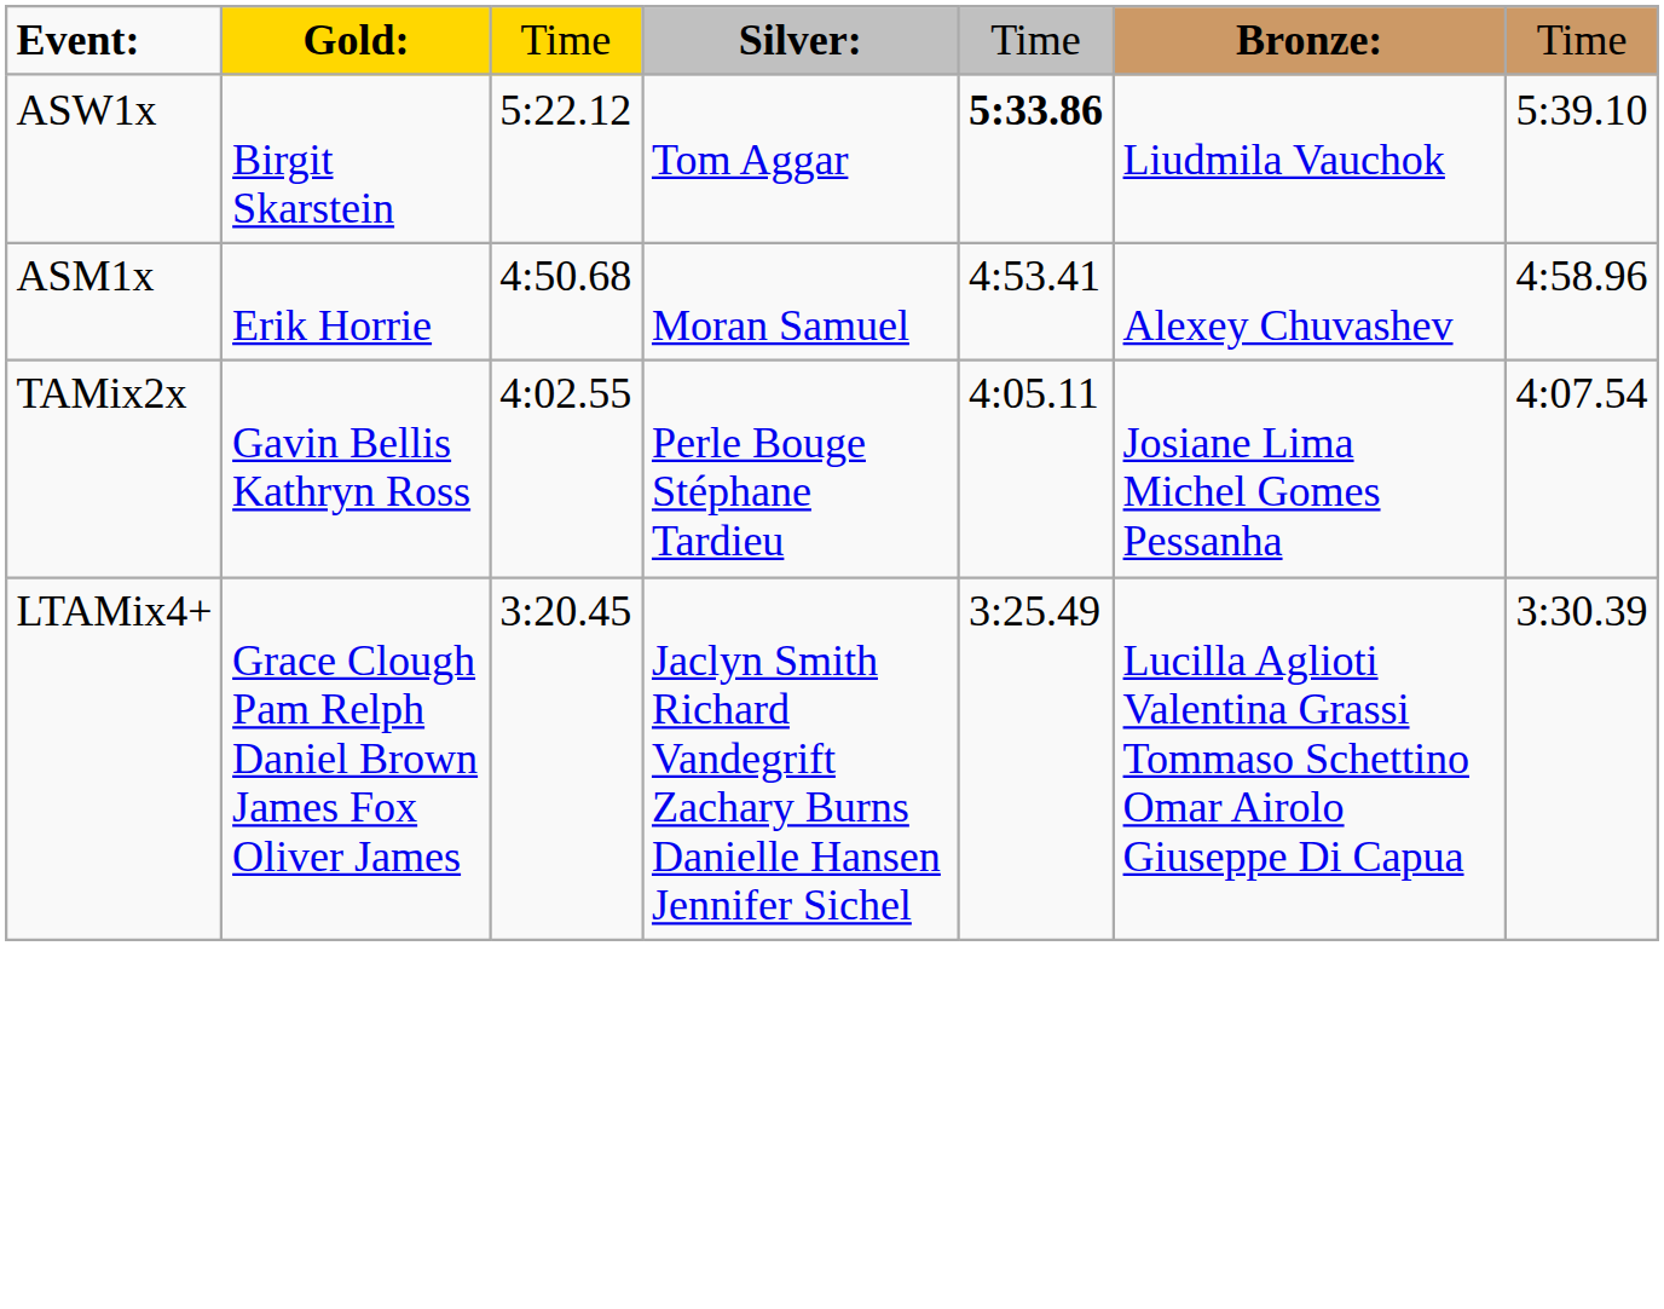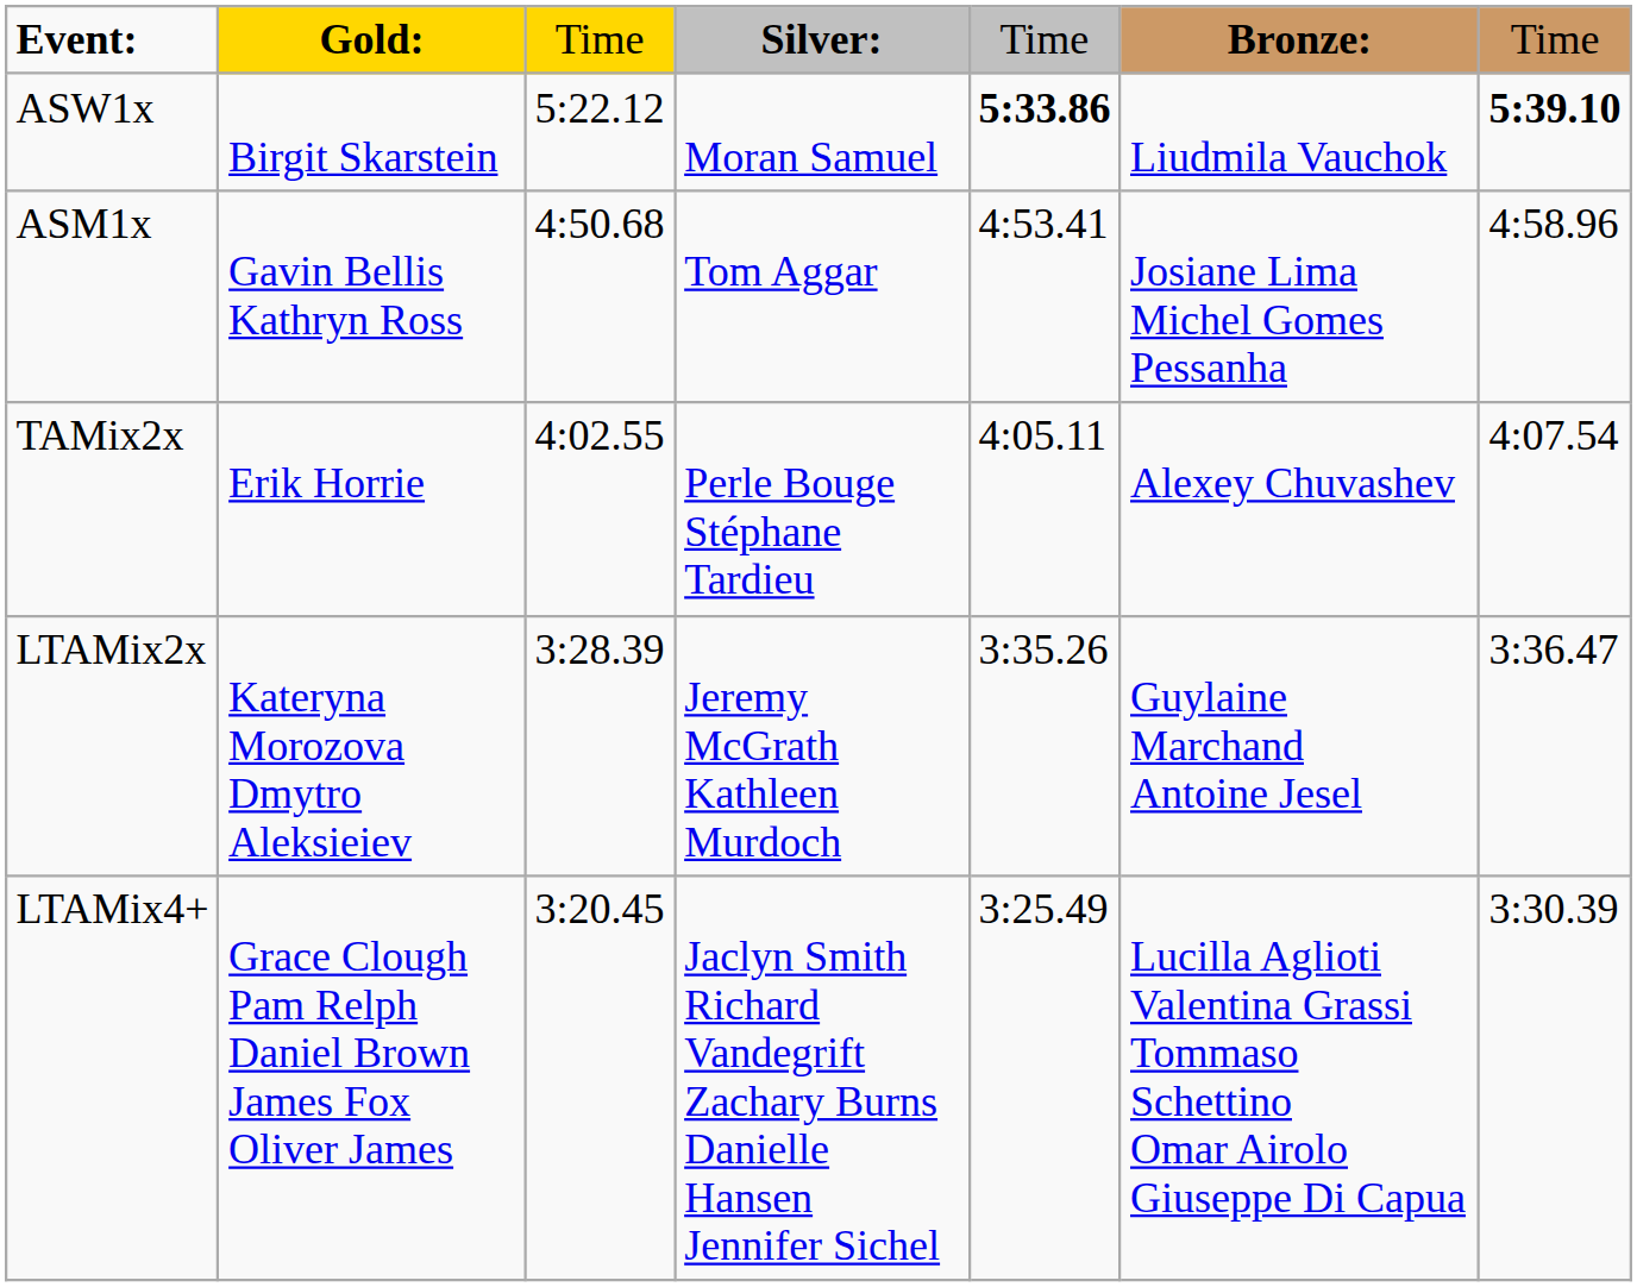 <table class="wikitable">
 <tr>
 <td><strong>Event:</strong></td>
 <td style="text-align:center;background-color:gold;"><strong>Gold:</strong></td>
 <td style="text-align:center;background-color:gold;">Time</td>
 <td style="text-align:center;background-color:silver;"><strong>Silver:</strong></td>
 <td style="text-align:center;background-color:silver;">Time</td>
 <td style="text-align:center;background-color:#CC9966;"><strong>Bronze:</strong></td>
 <td style="text-align:center;background-color:#CC9966;">Time</td>
 </tr>
 <tr style="vertical-align:top;">
 <td>ASW1x</td>
 <td><br><a href='#'>Birgit Skarstein</a></td>
 <td>5:22.12</td>
-<td><br><a href='#'>Tom Aggar</a></td>
+<td><br><a href='#'>Moran Samuel</a></td>
 <td><strong>5:33.86</strong></td>
 <td><br><a href='#'>Liudmila Vauchok</a></td>
-<td>5:39.10</td>
+<td><strong>5:39.10</strong></td>
 </tr>
 <tr style="vertical-align:top;">
 <td>ASM1x</td>
-<td><br><a href='#'>Erik Horrie</a></td>
+<td><br><a href='#'>Gavin Bellis</a><br><a href='#'>Kathryn Ross</a></td>
 <td>4:50.68</td>
-<td><br><a href='#'>Moran Samuel</a></td>
+<td><br><a href='#'>Tom Aggar</a></td>
 <td>4:53.41</td>
-<td><br><a href='#'>Alexey Chuvashev</a></td>
+<td><br><a href='#'>Josiane Lima</a><br><a href='#'>Michel Gomes Pessanha</a></td>
 <td>4:58.96</td>
 </tr>
 <tr style="vertical-align:top;">
 <td>TAMix2x</td>
-<td><br><a href='#'>Gavin Bellis</a><br><a href='#'>Kathryn Ross</a></td>
+<td><br><a href='#'>Erik Horrie</a></td>
 <td>4:02.55</td>
 <td><br><a href='#'>Perle Bouge</a><br><a href='#'>Stéphane Tardieu</a></td>
 <td>4:05.11</td>
-<td><br><a href='#'>Josiane Lima</a><br><a href='#'>Michel Gomes Pessanha</a></td>
+<td><br><a href='#'>Alexey Chuvashev</a></td>
 <td>4:07.54</td>
+</tr>
+<tr style="vertical-align:top;">
+<td>LTAMix2x</td>
+<td><br><a href='#'>Kateryna Morozova</a><br><a href='#'>Dmytro Aleksieiev</a></td>
+<td>3:28.39</td>
+<td><br><a href='#'>Jeremy McGrath</a><br><a href='#'>Kathleen Murdoch</a></td>
+<td>3:35.26</td>
+<td><br><a href='#'>Guylaine Marchand</a><br><a href='#'>Antoine Jesel</a></td>
+<td>3:36.47</td>
 </tr>
 <tr style="vertical-align:top;">
 <td>LTAMix4+ </td>
 <td><br><a href='#'>Grace Clough</a><br><a href='#'>Pam Relph</a><br><a href='#'>Daniel Brown</a><br><a href='#'>James Fox</a><br><a href='#'>Oliver James</a></td>
 <td>3:20.45</td>
 <td><br><a href='#'>Jaclyn Smith</a><br><a href='#'>Richard Vandegrift</a><br><a href='#'>Zachary Burns</a><br><a href='#'>Danielle Hansen</a><br><a href='#'>Jennifer Sichel</a></td>
 <td>3:25.49</td>
 <td><br><a href='#'>Lucilla Aglioti</a><br><a href='#'>Valentina Grassi</a><br><a href='#'>Tommaso Schettino</a><br><a href='#'>Omar Airolo</a><br><a href='#'>Giuseppe Di Capua</a></td>
 <td>3:30.39</td>
 </tr>
 </table>
